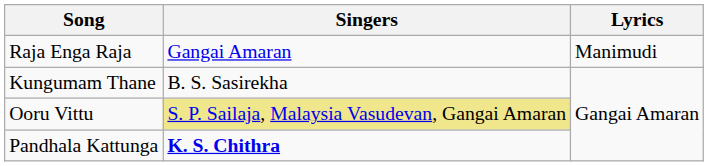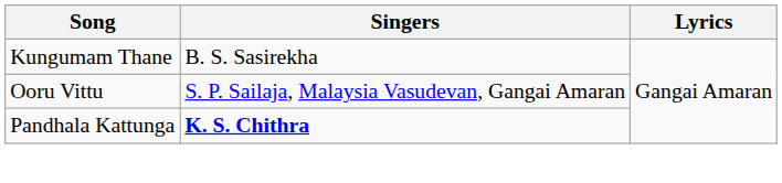 <table class="wikitable">
 <tr>
 <th>Song</th>
 <th>Singers</th>
 <th>Lyrics</th>
-</tr>
-<tr>
-<td>Raja Enga Raja</td>
-<td><a href='#'>Gangai Amaran</a></td>
-<td>Manimudi</td>
 </tr>
 <tr>
 <td>Kungumam Thane</td>
 <td>B. S. Sasirekha</td>
 <td rowspan="3">Gangai Amaran</td>
 </tr>
 <tr>
 <td>Ooru Vittu</td>
-<td style="background: khaki;"><a href='#'>S. P. Sailaja</a>, <a href='#'>Malaysia Vasudevan</a>, Gangai Amaran</td>
+<td><a href='#'>S. P. Sailaja</a>, <a href='#'>Malaysia Vasudevan</a>, Gangai Amaran</td>
 </tr>
 <tr>
 <td>Pandhala Kattunga</td>
 <td><strong><a href='#'>K. S. Chithra</a></strong></td>
 </tr>
 </table>
